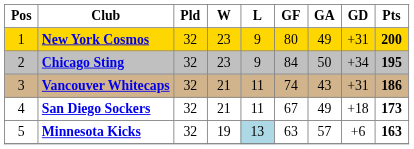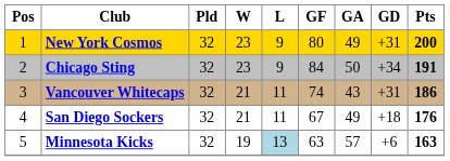 <table class="toccolours" border="1" cellpadding="4" cellspacing="0" style="text-align:center; border-collapse: collapse; margin:0;">
 <tr>
 <th width=30>Pos</th>
 <th>Club</th>
 <th width=30>Pld</th>
 <th width=30>W</th>
 <th width=30>L</th>
 <th width=30>GF</th>
 <th width=30>GA</th>
 <th width=30>GD</th>
 <th width=30>Pts</th>
 </tr>
 <tr bgcolor="gold">
 <td>1</td>
 <td align=left><strong><a href='#'>New York Cosmos</a></strong></td>
 <td>32</td>
 <td>23</td>
 <td>9</td>
 <td>80</td>
 <td>49</td>
 <td>+31</td>
 <td><strong>200</strong></td>
 </tr>
 <tr bgcolor="silver">
 <td>2</td>
 <td align=left><strong><a href='#'>Chicago Sting</a></strong></td>
 <td>32</td>
 <td>23</td>
 <td>9</td>
 <td>84</td>
 <td>50</td>
 <td>+34</td>
-<td><strong>195</strong></td>
+<td><strong>191</strong></td>
 </tr>
 <tr bgcolor="tan">
 <td>3</td>
 <td align=left><strong><a href='#'>Vancouver Whitecaps</a></strong></td>
 <td>32</td>
 <td>21</td>
 <td>11</td>
 <td>74</td>
 <td>43</td>
 <td>+31</td>
 <td><strong>186</strong></td>
 </tr>
 <tr>
 <td>4</td>
 <td align=left><strong><a href='#'>San Diego Sockers</a></strong></td>
 <td>32</td>
 <td>21</td>
 <td>11</td>
 <td>67</td>
 <td>49</td>
 <td>+18</td>
-<td><strong>173</strong></td>
+<td><strong>176</strong></td>
 </tr>
 <tr>
 <td>5</td>
 <td align=left><strong><a href='#'>Minnesota Kicks</a></strong></td>
 <td>32</td>
 <td>19</td>
 <td style="background: lightblue;">13</td>
 <td>63</td>
 <td>57</td>
 <td>+6</td>
 <td><strong>163</strong></td>
 </tr>
 <tr>
 </tr>
 </table>
